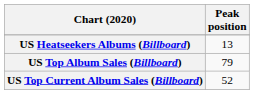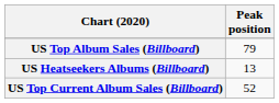 <table class="wikitable sortable plainrowheaders" style="text-align:center">
 <tr>
 <th scope="col">Chart (2020)</th>
 <th scope="col">Peak<br>position</th>
 </tr>
 <tr>
 </tr>
 <tr>
 </tr>
 <tr>
 </tr>
 <tr>
 </tr>
 <tr>
 </tr>
 <tr>
 </tr>
 <tr>
 </tr>
 <tr>
 </tr>
 <tr>
 </tr>
 <tr>
 </tr>
 <tr>
+<th scope="row">US <a href='#'>Top Album Sales</a> (<em><a href='#'>Billboard</a></em>)</th>
+<td>79</td>
+</tr>
+<tr>
 <th scope="row">US <a href='#'>Heatseekers Albums</a> (<em><a href='#'>Billboard</a></em>)</th>
 <td>13</td>
-</tr>
-<tr>
-<th scope="row">US <a href='#'>Top Album Sales</a> (<em><a href='#'>Billboard</a></em>)</th>
-<td>79</td>
 </tr>
 <tr>
 <th scope="row">US <a href='#'>Top Current Album Sales</a> (<em><a href='#'>Billboard</a></em>)</th>
 <td>52</td>
 </tr>
 </table>
